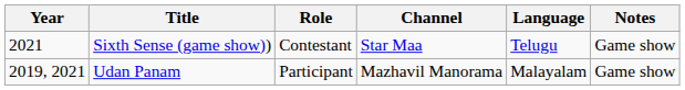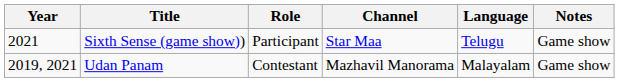 <table class="wikitable sortable">
 <tr style="background:#ccc; text-align:center;">
 <th scope="col">Year</th>
 <th scope="col">Title</th>
 <th scope="col">Role</th>
 <th scope="col">Channel</th>
 <th scope="col">Language</th>
 <th class="unsortable" scope="col">Notes</th>
 </tr>
 <tr>
 <td>2021</td>
 <td><a href='#'>Sixth Sense (game show)</a>)</td>
-<td>Contestant</td>
+<td>Participant</td>
 <td><a href='#'>Star Maa</a></td>
 <td><a href='#'>Telugu</a></td>
 <td>Game show</td>
 </tr>
 <tr>
 <td>2019, 2021</td>
 <td><a href='#'>Udan Panam</a></td>
-<td>Participant</td>
+<td>Contestant</td>
 <td>Mazhavil Manorama</td>
 <td>Malayalam</td>
 <td>Game show</td>
 </tr>
 </table>
